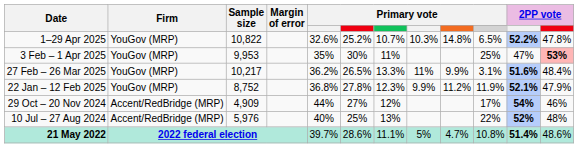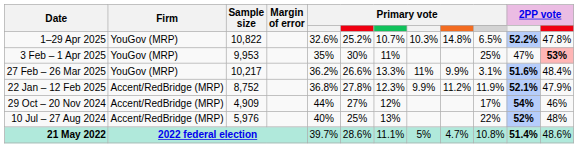 <table class="nowrap wikitable tpl-blanktable" style=text-align:center;font-size:90%>
 <tr>
 <th rowspan=2>Date</th>
 <th rowspan=2>Firm</th>
 <th rowspan=2>Sample<br>size</th>
 <th rowspan=2>Margin<br>of error</th>
 <th colspan=6>Primary vote</th>
 <th colspan=2 class=unsortable style=background:#ebbce3><a href='#'>2PP vote</a></th>
 </tr>
 <tr>
 <th style=background:></th>
 <th style="background:#F00011"></th>
 <th style=background:#10C25B></th>
 <th style=background:></th>
 <th style=background:#f36c21></th>
 <th style=background:lightgray></th>
 <th style=background:></th>
 <th style="background:#F00011"></th>
 </tr>
 <tr>
 <td align=right>1–29 Apr 2025</td>
 <td align=left>YouGov (MRP)</td>
 <td>10,822</td>
 <td></td>
 <td>32.6%</td>
 <td>25.2%</td>
 <td>10.7%</td>
 <td>10.3%</td>
 <td>14.8%</td>
 <td>6.5%</td>
 <th style=background:#B6CDFB>52.2%</th>
 <td>47.8%</td>
 </tr>
 <tr>
 <td align=right>3 Feb – 1 Apr 2025</td>
 <td align=left>YouGov (MRP)</td>
 <td>9,953</td>
 <td></td>
 <td>35%</td>
 <td>30%</td>
 <td>11%</td>
 <td></td>
 <td></td>
 <td>25%</td>
 <td>47%</td>
 <th style=background:#FFB6B6>53%</th>
 </tr>
 <tr>
 <td align=right>27 Feb – 26 Mar 2025</td>
 <td align=left>YouGov (MRP)</td>
 <td>10,217</td>
 <td></td>
 <td>36.2%</td>
-<td>26.5%</td>
+<td>26.6%</td>
 <td>13.3%</td>
 <td>11%</td>
 <td>9.9%</td>
 <td>3.1%</td>
 <th style="background:#B6CDFB">51.6%</th>
 <td>48.4%</td>
 </tr>
 <tr>
 <td align=right>22 Jan – 12 Feb 2025</td>
-<td align=left>YouGov (MRP)</td>
+<td align=left>Accent/RedBridge (MRP)</td>
 <td>8,752</td>
 <td></td>
 <td>36.8%</td>
 <td>27.8%</td>
 <td>12.3%</td>
 <td>9.9%</td>
 <td>11.2%</td>
 <td>11.9%</td>
 <th style="background:#B6CDFB">52.1%</th>
 <td>47.9%</td>
 </tr>
 <tr>
 <td align=right>29 Oct – 20 Nov 2024</td>
 <td align=left>Accent/RedBridge (MRP)</td>
 <td>4,909</td>
 <td></td>
 <td>44%</td>
 <td>27%</td>
 <td>12%</td>
 <td></td>
 <td></td>
 <td>17%</td>
 <th style="background:#B6CDFB">54%</th>
 <td>46%</td>
 </tr>
 <tr>
 <td align=right>10 Jul – 27 Aug 2024</td>
 <td align=left>Accent/RedBridge (MRP)</td>
 <td>5,976</td>
 <td></td>
 <td>40%</td>
 <td>25%</td>
 <td>13%</td>
 <td></td>
 <td></td>
 <td>22%</td>
 <th style="background:#B6CDFB">52%</th>
 <td>48%</td>
 </tr>
 <tr style="background:#b0e9db">
 <td style="text-align:right" data-sort-value="21-May-2022"><strong>21 May 2022</strong></td>
 <td colspan="3" style="text-align:center"><strong><a href='#'>2022 federal election</a></strong></td>
 <td>39.7%</td>
 <td>28.6%</td>
 <td>11.1%</td>
 <td>5%</td>
 <td>4.7%</td>
 <td>10.8%</td>
 <td><strong>51.4%</strong></td>
 <td>48.6%</td>
 </tr>
 </table>
